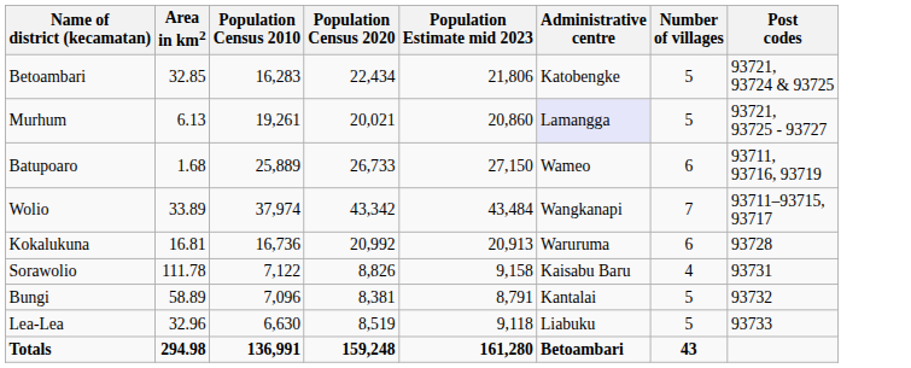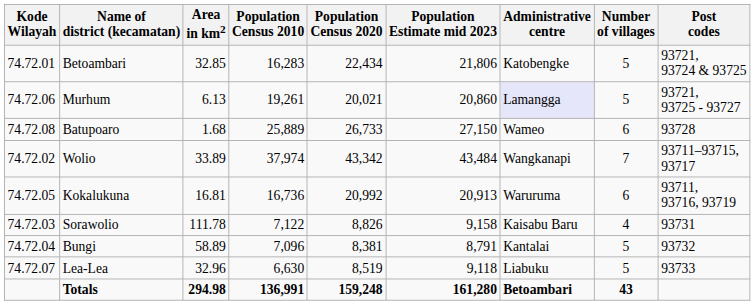 <table class="sortable wikitable">
 <tr>
+<th>Kode<br>Wilayah</th>
 <th>Name of<br>district (kecamatan)</th>
 <th>Area<br>in km<sup>2</sup></th>
 <th>Population<br>Census 2010</th>
 <th>Population<br>Census 2020</th>
 <th>Population<br>Estimate mid 2023</th>
 <th>Administrative<br>centre</th>
 <th>Number<br>of villages</th>
 <th>Post<br>codes</th>
 </tr>
 <tr>
+<td>74.72.01</td>
 <td>Betoambari</td>
 <td align="right">32.85</td>
 <td align="right">16,283</td>
 <td align="right">22,434</td>
 <td align="right">21,806</td>
 <td>Katobengke</td>
 <td align="center">5</td>
 <td>93721,<br>93724 & 93725</td>
 </tr>
 <tr>
+<td>74.72.06</td>
 <td>Murhum</td>
 <td align="right">6.13</td>
 <td align="right">19,261</td>
 <td align="right">20,021</td>
 <td align="right">20,860</td>
 <td style="background: lavender;">Lamangga</td>
 <td align="center">5</td>
 <td>93721,<br>93725 - 93727</td>
 </tr>
 <tr>
+<td>74.72.08</td>
 <td>Batupoaro</td>
 <td align="right">1.68</td>
 <td align="right">25,889</td>
 <td align="right">26,733</td>
 <td align="right">27,150</td>
 <td>Wameo</td>
 <td align="center">6</td>
-<td>93711,<br>93716, 93719</td>
+<td>93728</td>
 </tr>
 <tr>
+<td>74.72.02</td>
 <td>Wolio</td>
 <td align="right">33.89</td>
 <td align="right">37,974</td>
 <td align="right">43,342</td>
 <td align="right">43,484</td>
 <td>Wangkanapi</td>
 <td align="center">7</td>
 <td>93711–93715,<br>93717</td>
 </tr>
 <tr>
+<td>74.72.05</td>
 <td>Kokalukuna</td>
 <td align="right">16.81</td>
 <td align="right">16,736</td>
 <td align="right">20,992</td>
 <td align="right">20,913</td>
 <td>Waruruma</td>
 <td align="center">6</td>
-<td>93728</td>
+<td>93711,<br>93716, 93719</td>
 </tr>
 <tr>
+<td>74.72.03</td>
 <td>Sorawolio</td>
 <td align="right">111.78</td>
 <td align="right">7,122</td>
 <td align="right">8,826</td>
 <td align="right">9,158</td>
 <td>Kaisabu Baru</td>
 <td align="center">4</td>
 <td>93731</td>
 </tr>
 <tr>
+<td>74.72.04</td>
 <td>Bungi </td>
 <td align="right">58.89</td>
 <td align="right">7,096</td>
 <td align="right">8,381</td>
 <td align="right">8,791</td>
 <td>Kantalai</td>
 <td align="center">5</td>
 <td>93732</td>
 </tr>
 <tr>
+<td>74.72.07</td>
 <td>Lea-Lea</td>
 <td align="right">32.96</td>
 <td align="right">6,630</td>
 <td align="right">8,519</td>
 <td align="right">9,118</td>
 <td>Liabuku</td>
 <td align="center">5</td>
 <td>93733</td>
 </tr>
 <tr>
+<td></td>
 <td><strong>Totals</strong></td>
 <td align="right"><strong>294.98</strong></td>
 <td align="right"><strong>136,991</strong></td>
 <td align="right"><strong>159,248</strong></td>
 <td align="right"><strong>161,280</strong></td>
 <td><strong>Betoambari</strong></td>
 <td align="center"><strong>43</strong></td>
 <td></td>
 </tr>
 </table>
